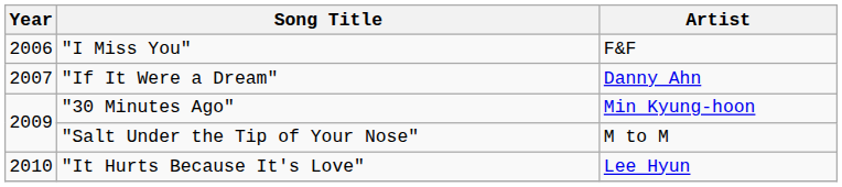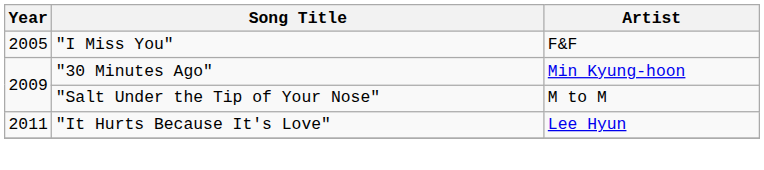 <table class="wikitable" style="width:600px">
 <tr>
 <th width=10>Year</th>
 <th>Song Title</th>
 <th>Artist</th>
 </tr>
 <tr>
-<td>2006</td>
+<td>2005</td>
 <td>"I Miss You"</td>
 <td>F&F</td>
-</tr>
-<tr>
-<td>2007</td>
-<td>"If It Were a Dream" </td>
-<td><a href='#'>Danny Ahn</a></td>
 </tr>
 <tr>
 <td rowspan=2>2009</td>
 <td>"30 Minutes Ago" </td>
 <td><a href='#'>Min Kyung-hoon</a></td>
 </tr>
 <tr>
 <td>"Salt Under the Tip of Your Nose" </td>
 <td>M to M</td>
 </tr>
 <tr>
-<td>2010</td>
+<td>2011</td>
 <td>"It Hurts Because It's Love" </td>
 <td><a href='#'>Lee Hyun</a></td>
 </tr>
 <tr>
 </tr>
 </table>
